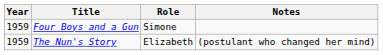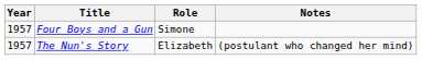 <table class="wikitable">
 <tr>
 <th>Year</th>
 <th>Title</th>
 <th>Role</th>
 <th>Notes</th>
 </tr>
 <tr>
-<td>1959</td>
+<td>1957</td>
 <td><em><a href='#'>Four Boys and a Gun</a></em></td>
 <td>Simone</td>
 <td></td>
 </tr>
 <tr>
-<td>1959</td>
+<td>1957</td>
 <td><em><a href='#'>The Nun's Story</a></em></td>
 <td>Elizabeth</td>
 <td>(postulant who changed her mind)</td>
 </tr>
 </table>
